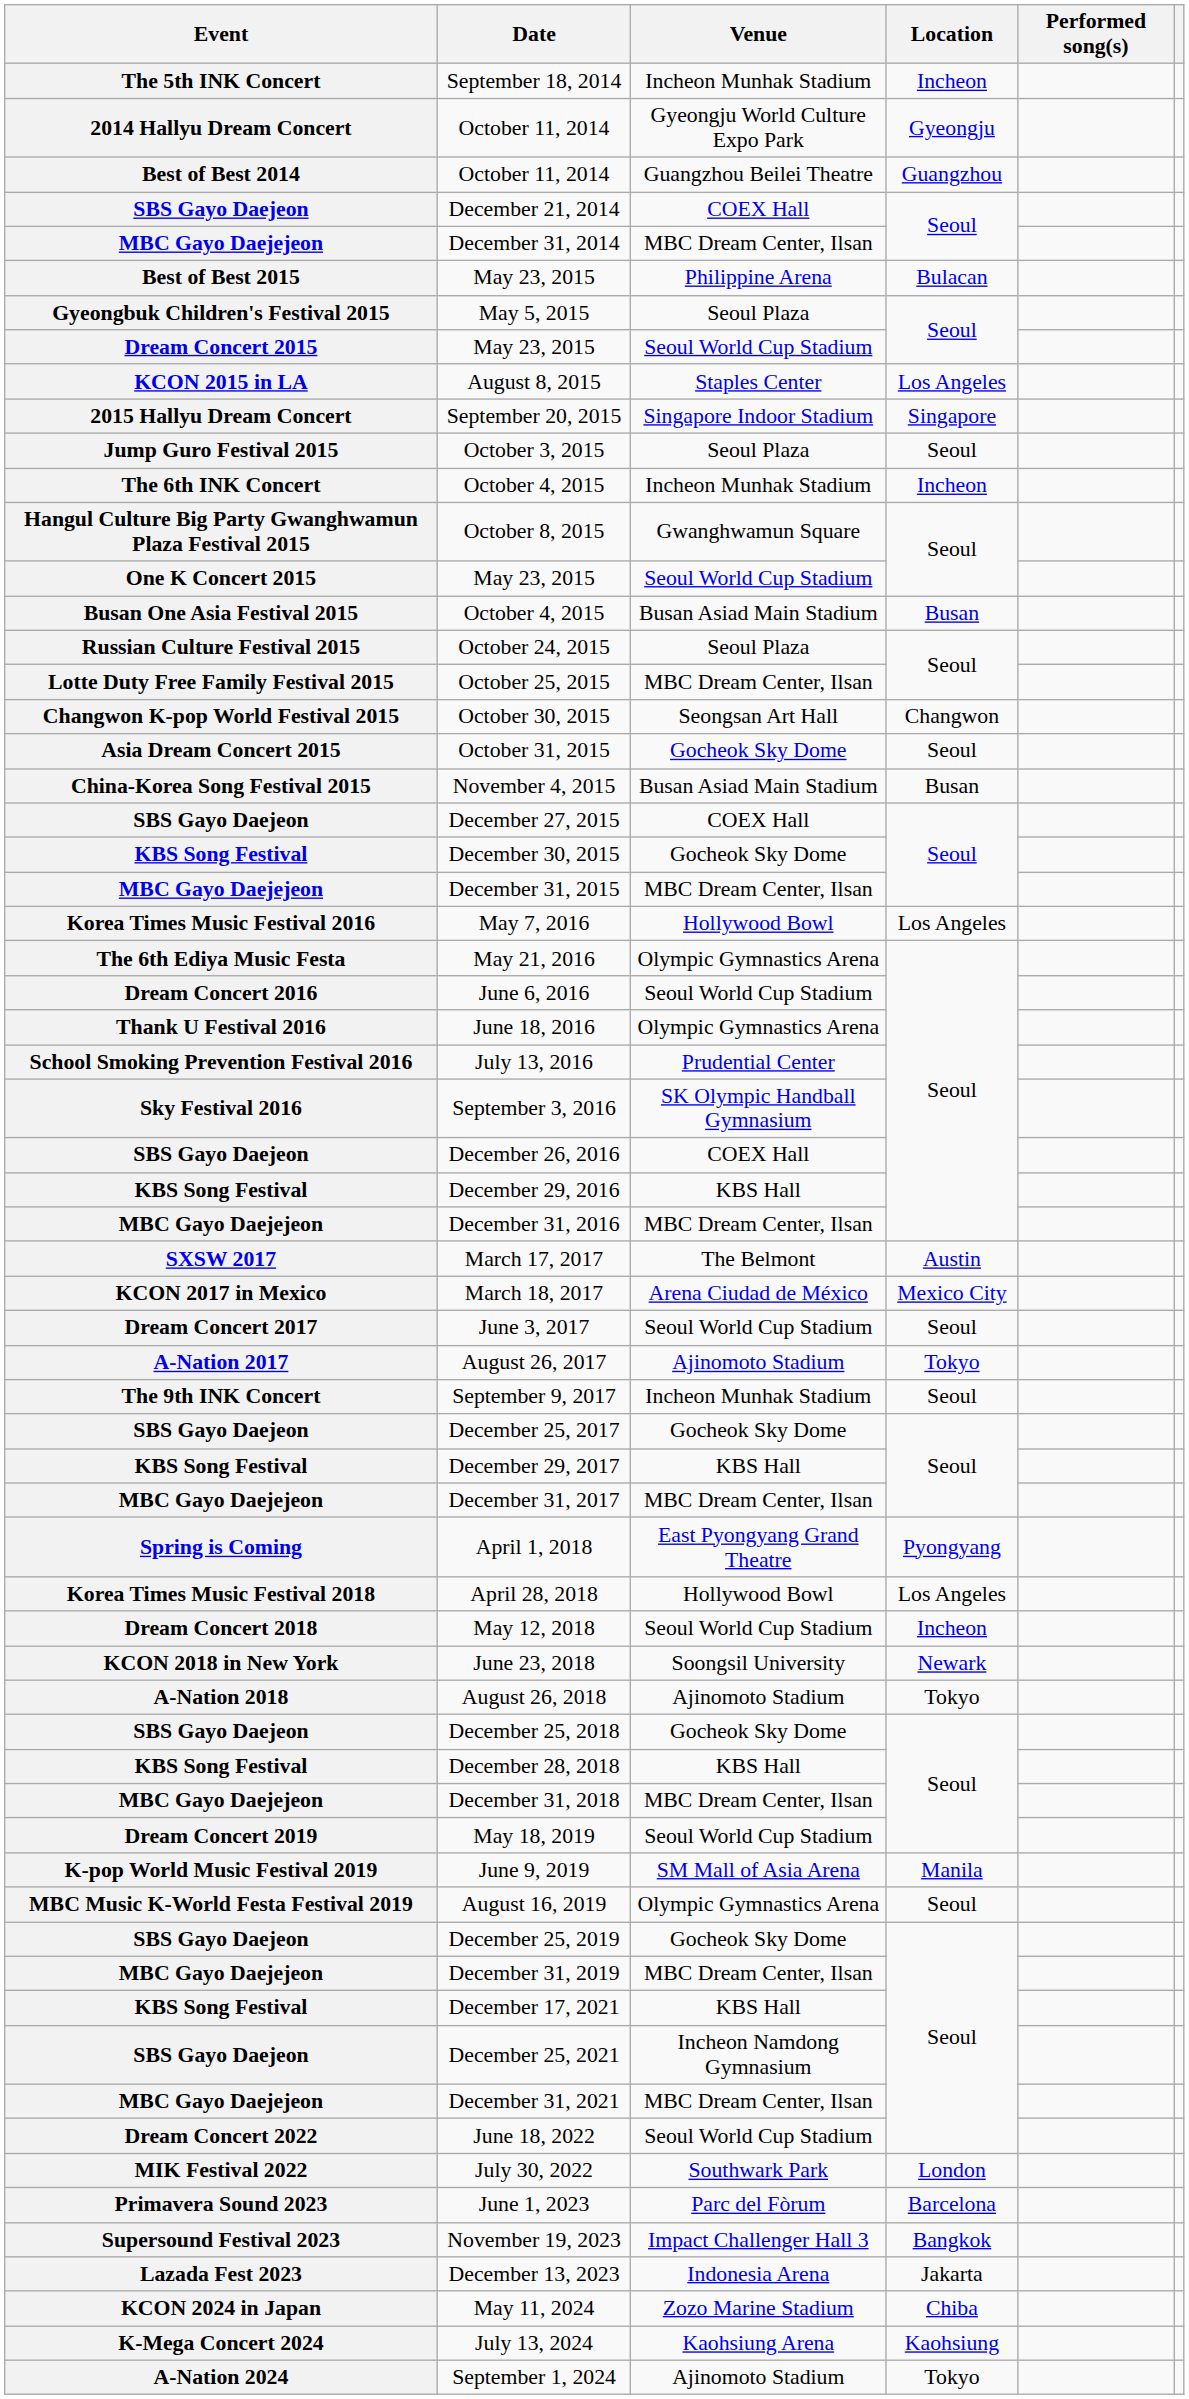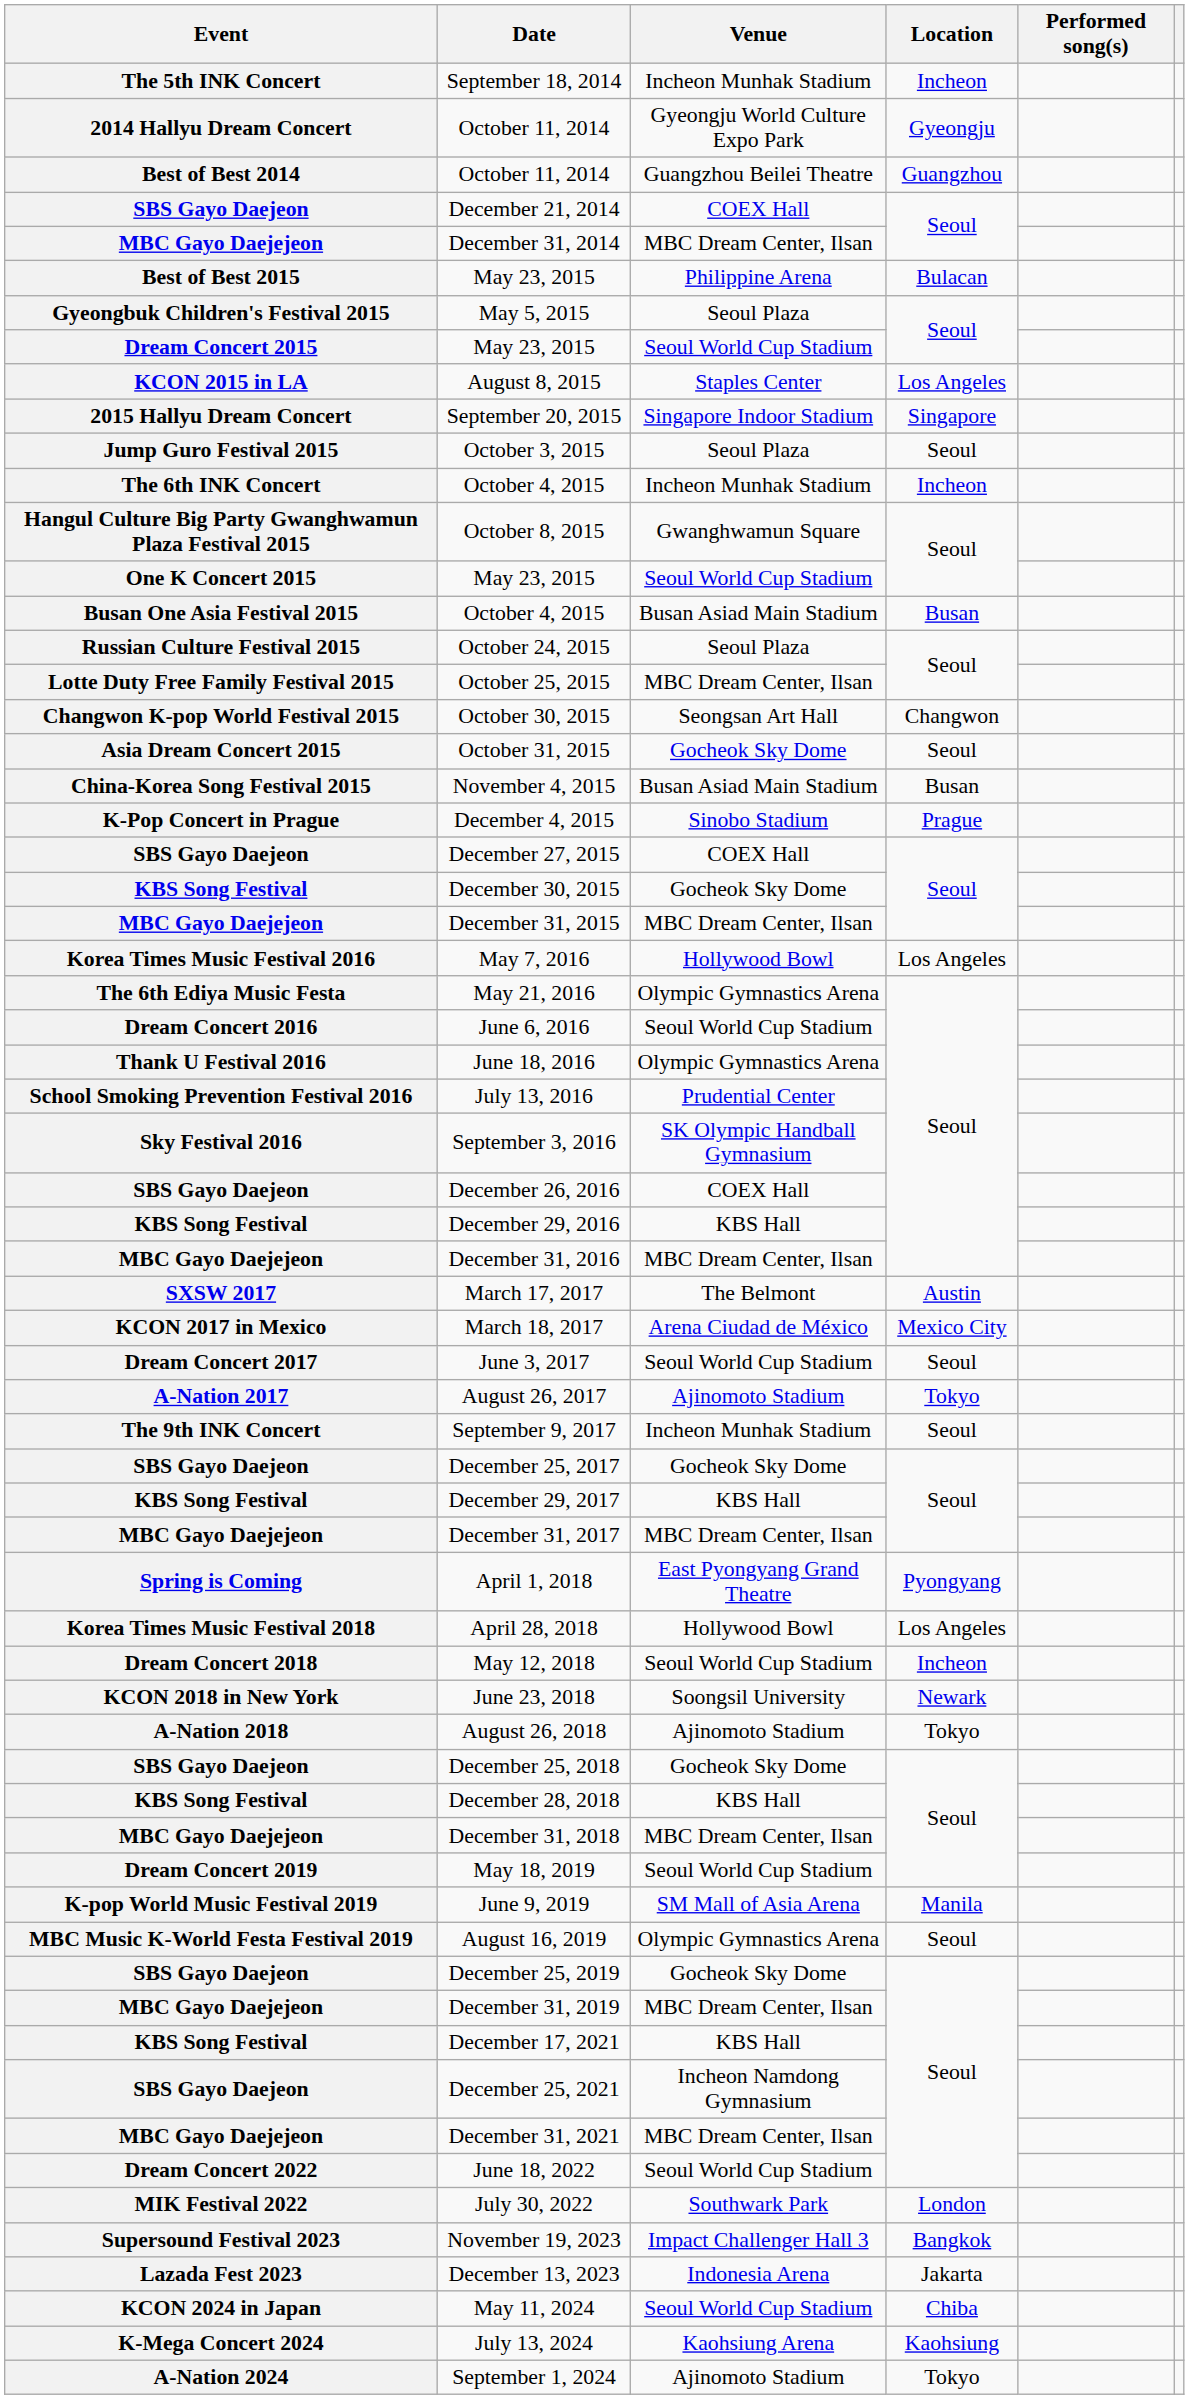 <table class="wikitable sortable plainrowheaders" style="text-align:center;">
 <tr>
 <th>Event</th>
 <th width="135">Date</th>
 <th width="180">Venue</th>
 <th width="90">Location</th>
 <th class="unsortable">Performed song(s)</th>
 <th class="unsortable"></th>
 </tr>
 <tr>
 <th scope="row" style="text-align:center;">The 5th INK Concert</th>
 <td>September 18, 2014</td>
 <td>Incheon Munhak Stadium</td>
 <td><a href='#'>Incheon</a></td>
 <td></td>
 </tr>
 <tr>
 <th scope="row" style="text-align:center;">2014 Hallyu Dream Concert</th>
 <td>October 11, 2014</td>
 <td>Gyeongju World Culture Expo Park</td>
 <td><a href='#'>Gyeongju</a></td>
 <td></td>
 <td></td>
 </tr>
 <tr>
 <th scope="row" style="text-align:center;">Best of Best 2014</th>
 <td>October 11, 2014</td>
 <td>Guangzhou Beilei Theatre</td>
 <td><a href='#'>Guangzhou</a></td>
 <td></td>
 <td></td>
 </tr>
 <tr>
 <th scope="row" style="text-align:center;"><a href='#'>SBS Gayo Daejeon</a></th>
 <td>December 21, 2014</td>
 <td><a href='#'>COEX Hall</a></td>
 <td rowspan="2"><a href='#'>Seoul</a></td>
 <td></td>
 <td></td>
 </tr>
 <tr>
 <th scope="row" style="text-align:center;"><a href='#'>MBC Gayo Daejejeon</a></th>
 <td>December 31, 2014</td>
 <td>MBC Dream Center, Ilsan</td>
 <td></td>
 <td></td>
 </tr>
 <tr>
 <th scope="row" style="text-align:center;">Best of Best 2015</th>
 <td>May 23, 2015</td>
 <td><a href='#'>Philippine Arena</a></td>
 <td><a href='#'>Bulacan</a></td>
 <td></td>
 <td></td>
 </tr>
 <tr>
 <th scope="row" style="text-align:center;">Gyeongbuk Children's Festival 2015</th>
 <td>May 5, 2015</td>
 <td>Seoul Plaza</td>
 <td rowspan="2"><a href='#'>Seoul</a></td>
 <td></td>
 <td></td>
 </tr>
 <tr>
 <th scope="row" style="text-align:center;"><a href='#'>Dream Concert 2015</a></th>
 <td>May 23, 2015</td>
 <td><a href='#'>Seoul World Cup Stadium</a></td>
 <td></td>
 </tr>
 <tr>
 <th scope="row" style="text-align:center;"><a href='#'>KCON 2015 in LA</a></th>
 <td>August 8, 2015</td>
 <td><a href='#'>Staples Center</a></td>
 <td><a href='#'>Los Angeles</a></td>
 <td></td>
 <td></td>
 </tr>
 <tr>
 <th scope="row" style="text-align:center;">2015 Hallyu Dream Concert</th>
 <td>September 20, 2015</td>
 <td><a href='#'>Singapore Indoor Stadium</a></td>
 <td><a href='#'>Singapore</a></td>
 <td></td>
 <td></td>
 </tr>
 <tr>
 <th scope="row" style="text-align:center;">Jump Guro Festival 2015</th>
 <td>October 3, 2015</td>
 <td>Seoul Plaza</td>
 <td>Seoul</td>
 <td></td>
 <td></td>
 </tr>
 <tr>
 <th scope="row" style="text-align:center;">The 6th INK Concert</th>
 <td>October 4, 2015</td>
 <td>Incheon Munhak Stadium</td>
 <td><a href='#'>Incheon</a></td>
 <td></td>
 <td></td>
 </tr>
 <tr>
 <th scope="row" style="text-align:center;">Hangul Culture Big Party Gwanghwamun Plaza Festival 2015</th>
 <td>October 8, 2015</td>
 <td>Gwanghwamun Square</td>
 <td rowspan="2">Seoul</td>
 <td></td>
 <td></td>
 </tr>
 <tr>
 <th scope="row" style="text-align:center;">One K Concert 2015</th>
 <td>May 23, 2015</td>
 <td><a href='#'>Seoul World Cup Stadium</a></td>
 <td></td>
 <td></td>
 </tr>
 <tr>
 <th scope="row" style="text-align:center;">Busan One Asia Festival 2015</th>
 <td>October 4, 2015</td>
 <td>Busan Asiad Main Stadium</td>
 <td><a href='#'>Busan</a></td>
 <td></td>
 <td></td>
 </tr>
 <tr>
 <th scope="row" style="text-align:center;">Russian Culture Festival 2015</th>
 <td>October 24, 2015</td>
 <td>Seoul Plaza</td>
 <td rowspan="2">Seoul</td>
 <td></td>
 <td></td>
 </tr>
 <tr>
 <th scope="row" style="text-align:center;">Lotte Duty Free Family Festival 2015</th>
 <td>October 25, 2015</td>
 <td>MBC Dream Center, Ilsan</td>
 <td></td>
 <td></td>
 </tr>
 <tr>
 <th scope="row" style="text-align:center;">Changwon K-pop World Festival 2015</th>
 <td>October 30, 2015</td>
 <td>Seongsan Art Hall</td>
 <td>Changwon</td>
 <td></td>
 <td></td>
 </tr>
 <tr>
 <th scope="row" style="text-align:center;">Asia Dream Concert 2015</th>
 <td>October 31, 2015</td>
 <td><a href='#'>Gocheok Sky Dome</a></td>
 <td>Seoul</td>
 <td></td>
 <td></td>
 </tr>
 <tr>
 <th scope="row" style="text-align:center;">China-Korea Song Festival 2015</th>
 <td>November 4, 2015</td>
 <td>Busan Asiad Main Stadium</td>
 <td>Busan</td>
+<td></td>
+<td></td>
+</tr>
+<tr>
+<th scope="row" style="text-align:center;">K-Pop Concert in Prague</th>
+<td>December 4, 2015</td>
+<td><a href='#'>Sinobo Stadium</a></td>
+<td><a href='#'>Prague</a></td>
 <td></td>
 <td></td>
 </tr>
 <tr>
 <th scope="row" style="text-align:center;">SBS Gayo Daejeon</th>
 <td>December 27, 2015</td>
 <td>COEX Hall</td>
 <td rowspan="3"><a href='#'>Seoul</a></td>
 <td></td>
 <td></td>
 </tr>
 <tr>
 <th scope="row" style="text-align:center;"><a href='#'>KBS Song Festival</a></th>
 <td>December 30, 2015</td>
 <td>Gocheok Sky Dome</td>
 <td></td>
 <td></td>
 </tr>
 <tr>
 <th scope="row" style="text-align:center;"><a href='#'>MBC Gayo Daejejeon</a></th>
 <td>December 31, 2015</td>
 <td>MBC Dream Center, Ilsan</td>
 <td></td>
 <td></td>
 </tr>
 <tr>
 <th scope="row" style="text-align:center;">Korea Times Music Festival 2016</th>
 <td>May 7, 2016</td>
 <td><a href='#'>Hollywood Bowl</a></td>
 <td>Los Angeles</td>
 <td></td>
 <td></td>
 </tr>
 <tr>
 <th scope="row" style="text-align:center;">The 6th Ediya Music Festa</th>
 <td>May 21, 2016</td>
 <td>Olympic Gymnastics Arena</td>
 <td rowspan="8">Seoul</td>
 <td></td>
 <td></td>
 </tr>
 <tr>
 <th scope="row" style="text-align:center;">Dream Concert 2016</th>
 <td>June 6, 2016</td>
 <td>Seoul World Cup Stadium</td>
 <td></td>
 </tr>
 <tr>
 <th scope="row" style="text-align:center;">Thank U Festival 2016</th>
 <td>June 18, 2016</td>
 <td>Olympic Gymnastics Arena</td>
 <td></td>
 <td></td>
 </tr>
 <tr>
 <th scope="row" style="text-align:center;">School Smoking Prevention Festival 2016</th>
 <td>July 13, 2016</td>
 <td><a href='#'>Prudential Center</a></td>
 <td></td>
 <td></td>
 </tr>
 <tr>
 <th scope="row" style="text-align:center;">Sky Festival 2016</th>
 <td>September 3, 2016</td>
 <td><a href='#'>SK Olympic Handball Gymnasium</a></td>
 <td></td>
 <td></td>
 </tr>
 <tr>
 <th scope="row" style="text-align:center;">SBS Gayo Daejeon</th>
 <td>December 26, 2016</td>
 <td>COEX Hall</td>
 <td></td>
 <td></td>
 </tr>
 <tr>
 <th scope="row" style="text-align:center;">KBS Song Festival</th>
 <td>December 29, 2016</td>
 <td>KBS Hall</td>
 <td></td>
 <td></td>
 </tr>
 <tr>
 <th scope="row" style="text-align:center;">MBC Gayo Daejejeon</th>
 <td>December 31, 2016</td>
 <td>MBC Dream Center, Ilsan</td>
 <td></td>
 <td></td>
 </tr>
 <tr>
 <th scope="row" style="text-align:center;"><a href='#'>SXSW 2017</a></th>
 <td>March 17, 2017</td>
 <td>The Belmont</td>
 <td><a href='#'>Austin</a></td>
 <td></td>
 <td></td>
 </tr>
 <tr>
 <th scope="row" style="text-align:center;">KCON 2017 in Mexico</th>
 <td>March 18, 2017</td>
 <td><a href='#'>Arena Ciudad de México</a></td>
 <td><a href='#'>Mexico City</a></td>
 <td></td>
 <td></td>
 </tr>
 <tr>
 <th scope="row" style="text-align:center;">Dream Concert 2017</th>
 <td>June 3, 2017</td>
 <td>Seoul World Cup Stadium</td>
 <td>Seoul</td>
 <td></td>
 <td></td>
 </tr>
 <tr>
 <th scope="row" style="text-align:center;"><a href='#'>A-Nation 2017</a></th>
 <td>August 26, 2017</td>
 <td><a href='#'>Ajinomoto Stadium</a></td>
 <td><a href='#'>Tokyo</a></td>
 <td></td>
 <td></td>
 </tr>
 <tr>
 <th scope="row" style="text-align:center;">The 9th INK Concert</th>
 <td>September 9, 2017</td>
 <td>Incheon Munhak Stadium</td>
 <td>Seoul</td>
 <td></td>
 <td></td>
 </tr>
 <tr>
 <th scope="row" style="text-align:center;">SBS Gayo Daejeon</th>
 <td>December 25, 2017</td>
 <td>Gocheok Sky Dome</td>
 <td rowspan="3">Seoul</td>
 <td></td>
 <td></td>
 </tr>
 <tr>
 <th scope="row" style="text-align:center;">KBS Song Festival</th>
 <td>December 29, 2017</td>
 <td>KBS Hall</td>
 <td></td>
 <td></td>
 </tr>
 <tr>
 <th scope="row" style="text-align:center;">MBC Gayo Daejejeon</th>
 <td>December 31, 2017</td>
 <td>MBC Dream Center, Ilsan</td>
 <td></td>
 <td></td>
 </tr>
 <tr>
 <th scope="row" style="text-align:center;"><a href='#'>Spring is Coming</a></th>
 <td>April 1, 2018</td>
 <td><a href='#'>East Pyongyang Grand Theatre</a></td>
 <td><a href='#'>Pyongyang</a></td>
 <td></td>
 <td></td>
 </tr>
 <tr>
 <th scope="row" style="text-align:center;">Korea Times Music Festival 2018</th>
 <td>April 28, 2018</td>
 <td>Hollywood Bowl</td>
 <td>Los Angeles</td>
 <td></td>
 <td></td>
 </tr>
 <tr>
 <th scope="row" style="text-align:center;">Dream Concert 2018</th>
 <td>May 12, 2018</td>
 <td>Seoul World Cup Stadium</td>
 <td><a href='#'>Incheon</a></td>
 <td></td>
 <td></td>
 </tr>
 <tr>
 <th scope="row" style="text-align:center;">KCON 2018 in New York</th>
 <td>June 23, 2018</td>
 <td>Soongsil University</td>
 <td><a href='#'>Newark</a></td>
 <td></td>
 <td></td>
 </tr>
 <tr>
 <th scope="row" style="text-align:center;">A-Nation 2018</th>
 <td>August 26, 2018</td>
 <td>Ajinomoto Stadium</td>
 <td>Tokyo</td>
 <td></td>
 <td></td>
 </tr>
 <tr>
 <th scope="row" style="text-align:center;">SBS Gayo Daejeon</th>
 <td>December 25, 2018</td>
 <td>Gocheok Sky Dome</td>
 <td rowspan="4">Seoul</td>
 <td></td>
 <td></td>
 </tr>
 <tr>
 <th scope="row" style="text-align:center;">KBS Song Festival</th>
 <td>December 28, 2018</td>
 <td>KBS Hall</td>
 <td></td>
 <td></td>
 </tr>
 <tr>
 <th scope="row" style="text-align:center;">MBC Gayo Daejejeon</th>
 <td>December 31, 2018</td>
 <td>MBC Dream Center, Ilsan</td>
 <td></td>
 <td></td>
 </tr>
 <tr>
 <th scope="row" style="text-align:center;">Dream Concert 2019</th>
 <td>May 18, 2019</td>
 <td>Seoul World Cup Stadium</td>
 <td></td>
 <td></td>
 </tr>
 <tr>
 <th scope="row" style="text-align:center;">K-pop World Music Festival 2019</th>
 <td>June 9, 2019</td>
 <td><a href='#'>SM Mall of Asia Arena</a></td>
 <td><a href='#'>Manila</a></td>
 <td></td>
 <td></td>
 </tr>
 <tr>
 <th scope="row" style="text-align:center;">MBC Music K-World Festa Festival 2019</th>
 <td>August 16, 2019</td>
 <td>Olympic Gymnastics Arena</td>
 <td>Seoul</td>
 <td></td>
 <td></td>
 </tr>
 <tr>
 <th scope="row" style="text-align:center;">SBS Gayo Daejeon</th>
 <td>December 25, 2019</td>
 <td>Gocheok Sky Dome</td>
 <td rowspan="6">Seoul</td>
 <td></td>
 <td></td>
 </tr>
 <tr>
 <th scope="row" style="text-align:center;">MBC Gayo Daejejeon</th>
 <td>December 31, 2019</td>
 <td>MBC Dream Center, Ilsan</td>
 <td></td>
 <td></td>
 </tr>
 <tr>
 <th scope="row" style="text-align:center;">KBS Song Festival</th>
 <td>December 17, 2021</td>
 <td>KBS Hall</td>
 <td></td>
 <td></td>
 </tr>
 <tr>
 <th scope="row" style="text-align:center;">SBS Gayo Daejeon</th>
 <td>December 25, 2021</td>
 <td>Incheon Namdong Gymnasium</td>
 <td></td>
 <td></td>
 </tr>
 <tr>
 <th scope="row" style="text-align:center;">MBC Gayo Daejejeon</th>
 <td>December 31, 2021</td>
 <td>MBC Dream Center, Ilsan</td>
 <td></td>
 <td></td>
 </tr>
 <tr>
 <th scope="row" style="text-align:center;">Dream Concert 2022</th>
 <td>June 18, 2022</td>
 <td>Seoul World Cup Stadium</td>
 <td></td>
 <td></td>
 </tr>
 <tr>
 <th scope="row" style="text-align:center;">MIK Festival 2022</th>
 <td>July 30, 2022</td>
 <td><a href='#'>Southwark Park</a></td>
 <td><a href='#'>London</a></td>
 <td></td>
 <td></td>
 </tr>
 <tr>
-<th scope="row" style="text-align:center;">Primavera Sound 2023</th>
-<td>June 1, 2023</td>
-<td><a href='#'>Parc del Fòrum</a></td>
-<td><a href='#'>Barcelona</a></td>
-<td></td>
-<td></td>
-</tr>
-<tr>
 <th scope="row" style="text-align:center;">Supersound Festival 2023</th>
 <td>November 19, 2023</td>
 <td><a href='#'>Impact Challenger Hall 3</a></td>
 <td><a href='#'>Bangkok</a></td>
 <td></td>
 <td></td>
 </tr>
 <tr>
 <th scope="row" style="text-align:center;">Lazada Fest 2023</th>
 <td>December 13, 2023</td>
 <td><a href='#'>Indonesia Arena</a></td>
 <td>Jakarta</td>
 <td></td>
 <td></td>
 </tr>
 <tr>
 <th scope="row" style="text-align:center;">KCON 2024 in Japan</th>
 <td>May 11, 2024</td>
-<td><a href='#'>Zozo Marine Stadium</a></td>
+<td><a href='#'>Seoul World Cup Stadium</a></td>
 <td><a href='#'>Chiba</a></td>
 <td></td>
 <td></td>
 </tr>
 <tr>
 <th scope="row" style="text-align:center;">K-Mega Concert 2024</th>
 <td>July 13, 2024</td>
 <td><a href='#'>Kaohsiung Arena</a></td>
 <td><a href='#'>Kaohsiung</a></td>
 <td></td>
 <td></td>
 </tr>
 <tr>
 <th scope="row" style="text-align:center;">A-Nation 2024</th>
 <td>September 1, 2024</td>
 <td>Ajinomoto Stadium</td>
 <td>Tokyo</td>
 <td></td>
 <td></td>
 </tr>
 </table>
